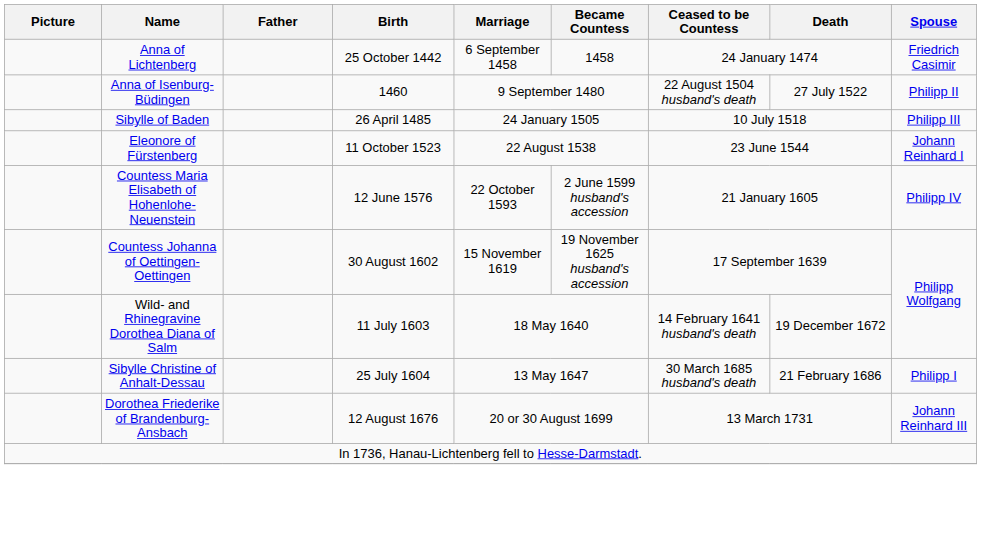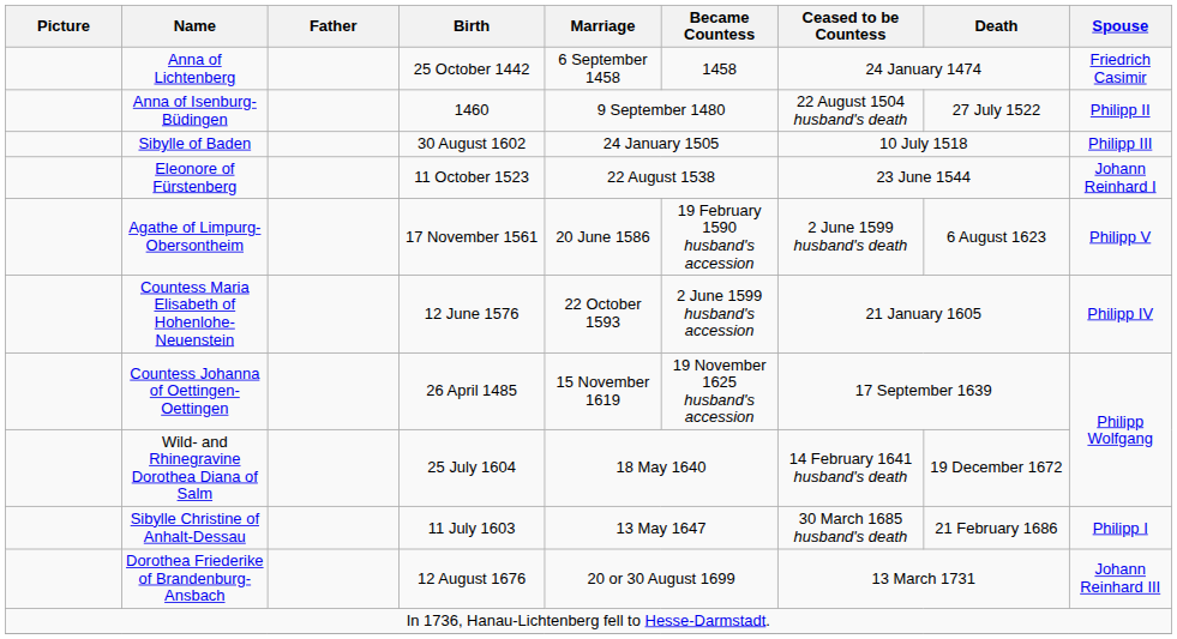 <table width=95% class="wikitable">
 <tr>
 <th width = "8%">Picture</th>
 <th width = "10%">Name</th>
 <th width = "9%">Father</th>
 <th width = "10%">Birth</th>
 <th width = "8%">Marriage</th>
 <th width = "8%">Became Countess</th>
 <th width = "10%">Ceased to be Countess</th>
 <th width = "10%">Death</th>
 <th width = "7%"><a href='#'>Spouse</a></th>
 </tr>
 <tr>
 <td align="center"></td>
 <td align="center"><a href='#'>Anna of Lichtenberg</a></td>
 <td align="center"></td>
 <td align="center">25 October 1442</td>
 <td align="center">6 September 1458</td>
 <td align="center">1458</td>
 <td align="center" colspan="2">24 January 1474</td>
 <td align="center"><a href='#'>Friedrich Casimir</a></td>
 </tr>
 <tr>
 <td align="center"></td>
 <td align="center"><a href='#'>Anna of Isenburg-Büdingen</a></td>
 <td align="center"></td>
 <td align="center">1460</td>
 <td align="center" colspan="2">9 September 1480</td>
 <td align="center">22 August 1504 <br><em>husband's death</em></td>
 <td align="center">27 July 1522</td>
 <td align="center"><a href='#'>Philipp II</a></td>
 </tr>
 <tr>
 <td align="center"></td>
 <td align="center"><a href='#'>Sibylle of Baden</a></td>
 <td align="center"></td>
-<td align="center">26 April 1485</td>
+<td align="center">30 August 1602</td>
 <td align="center" colspan="2">24 January 1505</td>
 <td align="center" colspan="2">10 July 1518</td>
 <td align="center"><a href='#'>Philipp III</a></td>
 </tr>
 <tr>
 <td align="center"></td>
 <td align="center"><a href='#'>Eleonore of Fürstenberg</a></td>
 <td align="center"></td>
 <td align="center">11 October 1523</td>
 <td align="center" colspan="2">22 August 1538</td>
 <td align="center" colspan="2">23 June 1544</td>
 <td align="center"><a href='#'>Johann Reinhard I</a></td>
 </tr>
 <tr>
 <td align="center"></td>
+<td align="center"><a href='#'>Agathe of Limpurg-Obersontheim</a></td>
+<td align="center"></td>
+<td align="center">17 November 1561</td>
+<td align="center">20 June 1586</td>
+<td align="center">19 February 1590 <br><em>husband's accession</em></td>
+<td align="center">2 June 1599 <br><em>husband's death</em></td>
+<td align="center">6 August 1623</td>
+<td align="center"><a href='#'>Philipp V</a></td>
+</tr>
+<tr>
+<td align="center"></td>
 <td align="center"><a href='#'>Countess Maria Elisabeth of Hohenlohe-Neuenstein</a></td>
 <td align="center"></td>
 <td align="center">12 June 1576</td>
 <td align="center">22 October 1593</td>
 <td align="center">2 June 1599 <br><em>husband's accession</em></td>
 <td align="center" colspan="2">21 January 1605</td>
 <td align="center"><a href='#'>Philipp IV</a></td>
 </tr>
 <tr>
 <td align="center"></td>
 <td align="center"><a href='#'>Countess Johanna of Oettingen-Oettingen</a></td>
 <td align="center"></td>
-<td align="center">30 August 1602</td>
+<td align="center">26 April 1485</td>
 <td align="center">15 November 1619</td>
 <td align="center">19 November 1625 <br><em>husband's accession</em></td>
 <td align="center" colspan="2">17 September 1639</td>
 <td align="center" rowspan="2"><a href='#'>Philipp Wolfgang</a></td>
 </tr>
 <tr>
 <td align="center"></td>
 <td align="center">Wild- and <a href='#'>Rhinegravine</a> <a href='#'>Dorothea Diana of Salm</a></td>
 <td align="center"></td>
-<td align="center">11 July 1603</td>
+<td align="center">25 July 1604</td>
 <td align="center" colspan="2">18 May 1640</td>
 <td align="center">14 February 1641 <br><em>husband's death</em></td>
 <td align="center">19 December 1672</td>
 </tr>
 <tr>
 <td align="center"></td>
 <td align="center"><a href='#'>Sibylle Christine of Anhalt-Dessau</a></td>
 <td align="center"></td>
-<td align="center">25 July 1604</td>
+<td align="center">11 July 1603</td>
 <td align="center" colspan="2">13 May 1647</td>
 <td align="center">30 March 1685 <br><em>husband's death</em></td>
 <td align="center">21 February 1686</td>
 <td align="center"><a href='#'>Philipp I</a></td>
 </tr>
 <tr>
 <td align="center"></td>
 <td align="center"><a href='#'>Dorothea Friederike of Brandenburg-Ansbach</a></td>
 <td align="center"></td>
 <td align="center">12 August 1676</td>
 <td align="center" colspan="2">20 or 30 August 1699</td>
 <td align="center" colspan="2">13 March 1731</td>
 <td align="center"><a href='#'>Johann Reinhard III</a></td>
 </tr>
 <tr>
 <td align="center" colspan="9">In 1736, Hanau-Lichtenberg fell to <a href='#'>Hesse-Darmstadt</a>.</td>
 </tr>
 <tr>
 </tr>
 </table>
